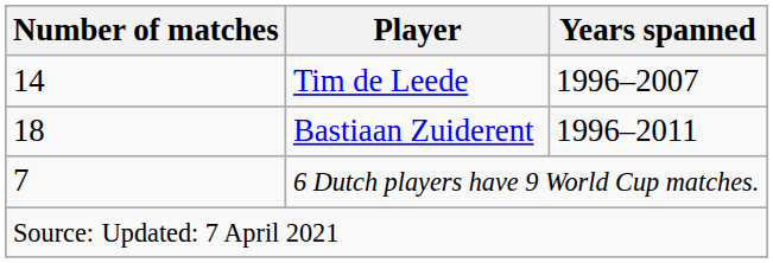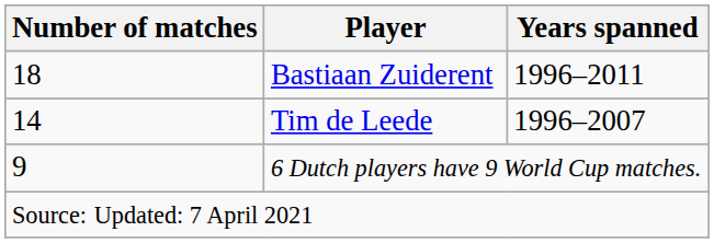 <table class="wikitable">
 <tr style="text-align: center;">
 <th style="text-align: center;" scope="col"><strong>Number of matches</strong></th>
 <th style="text-align: center;" scope="col"><strong>Player</strong></th>
 <th style="text-align: center;" scope="col"><strong>Years spanned</strong></th>
 </tr>
 <tr>
+<td>18</td>
+<td><a href='#'>Bastiaan Zuiderent</a></td>
+<td>1996–2011</td>
+</tr>
+<tr>
 <td>14</td>
 <td><a href='#'>Tim de Leede</a></td>
 <td>1996–2007</td>
 </tr>
 <tr>
-<td>18</td>
-<td><a href='#'>Bastiaan Zuiderent</a></td>
-<td>1996–2011</td>
-</tr>
-<tr>
-<td>7</td>
+<td>9</td>
 <td colspan=2><small><em>6 Dutch players have 9 World Cup matches.</em></small></td>
 </tr>
 <tr>
 <td colspan=3><small>Source:</small> <small>Updated: 7 April 2021</small></td>
 </tr>
 </table>
